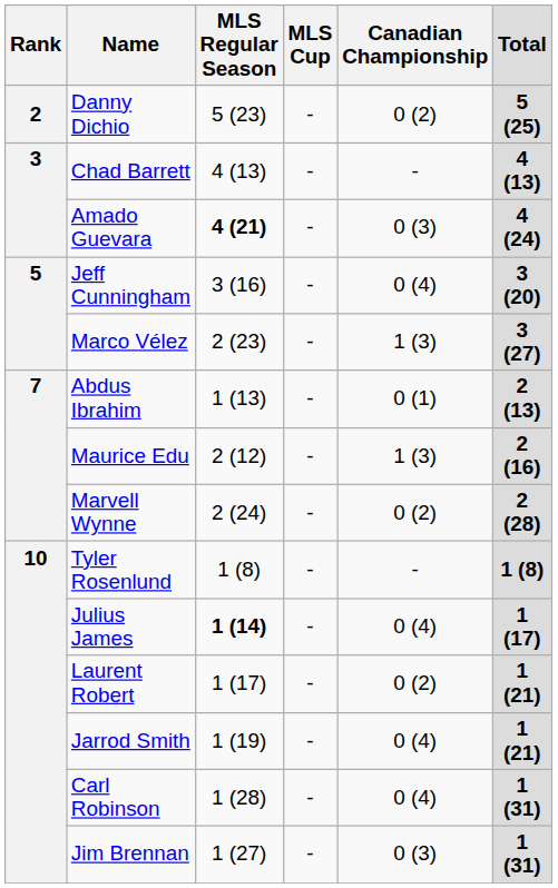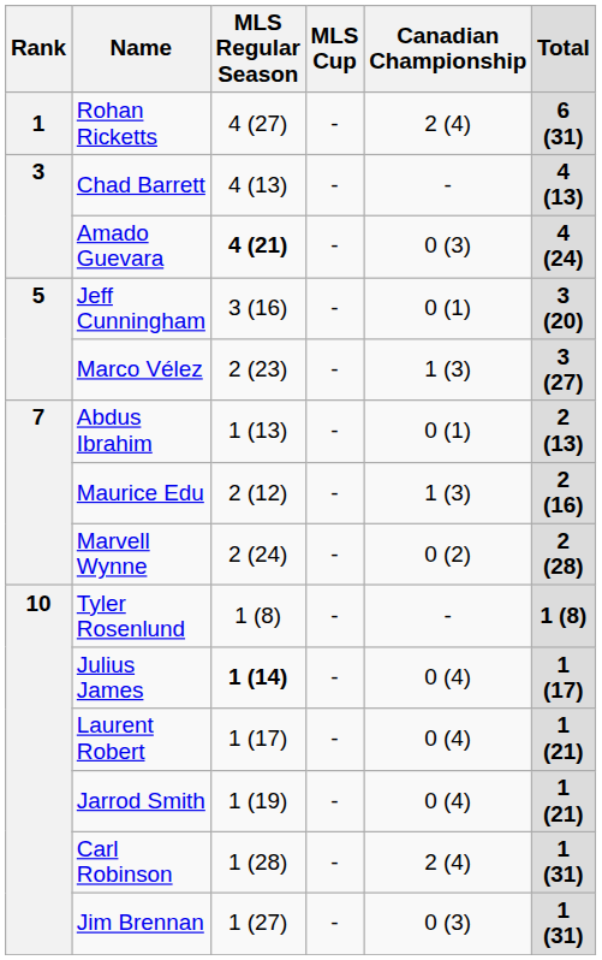 <table class="wikitable" style="text-align: center;" width=60%>
 <tr>
 <th width=3%>Rank</th>
 <th>Name</th>
 <th width=15%>MLS Regular Season</th>
 <th width=15%>MLS Cup</th>
 <th width=15%>Canadian Championship</th>
 <th width=15% style="background: #DCDCDC">Total</th>
 </tr>
 <tr>
-<th>2</th>
-<td style="text-align:left;"> <a href='#'>Danny Dichio</a></td>
-<td>5 (23)</td>
+<th>1</th>
+<td style="text-align:left;"> <a href='#'>Rohan Ricketts</a></td>
+<td>4 (27)</td>
 <td>-</td>
-<td>0 (2)</td>
-<th style="background: #DCDCDC"><strong>5 (25)</strong></th>
+<td>2 (4)</td>
+<th style="background: #DCDCDC"><strong>6 (31)</strong></th>
 </tr>
 <tr>
 <th rowspan="2" valign="top">3</th>
 <td style="text-align:left;"> <a href='#'>Chad Barrett</a></td>
 <td>4 (13)</td>
 <td>-</td>
 <td>-</td>
 <th style="background: #DCDCDC"><strong>4 (13)</strong></th>
 </tr>
 <tr>
 <td style="text-align:left;"> <a href='#'>Amado Guevara</a></td>
 <td><strong>4 (21)</strong></td>
 <td>-</td>
 <td>0 (3)</td>
 <th style="background: #DCDCDC"><strong>4 (24)</strong></th>
 </tr>
 <tr>
 <th rowspan="2" valign="top">5</th>
 <td style="text-align:left;"> <a href='#'>Jeff Cunningham</a></td>
 <td>3 (16)</td>
 <td>-</td>
-<td>0 (4)</td>
+<td>0 (1)</td>
 <th style="background: #DCDCDC"><strong>3 (20)</strong></th>
 </tr>
 <tr>
 <td style="text-align:left;"> <a href='#'>Marco Vélez</a></td>
 <td>2 (23)</td>
 <td>-</td>
 <td>1 (3)</td>
 <th style="background: #DCDCDC"><strong>3 (27)</strong></th>
 </tr>
 <tr>
 <th rowspan="3" valign="top">7</th>
 <td style="text-align:left;"> <a href='#'>Abdus Ibrahim</a></td>
 <td>1 (13)</td>
 <td>-</td>
 <td>0 (1)</td>
 <th style="background: #DCDCDC"><strong>2 (13)</strong></th>
 </tr>
 <tr>
 <td style="text-align:left;"> <a href='#'>Maurice Edu</a></td>
 <td>2 (12)</td>
 <td>-</td>
 <td>1 (3)</td>
 <th style="background: #DCDCDC"><strong>2 (16)</strong></th>
 </tr>
 <tr>
 <td style="text-align:left;"> <a href='#'>Marvell Wynne</a></td>
 <td>2 (24)</td>
 <td>-</td>
 <td>0 (2)</td>
 <th style="background: #DCDCDC"><strong>2 (28)</strong></th>
 </tr>
 <tr>
 <th rowspan="6" valign="top">10</th>
 <td style="text-align:left;"> <a href='#'>Tyler Rosenlund</a></td>
 <td>1 (8)</td>
 <td>-</td>
 <td>-</td>
 <th style="background: #DCDCDC"><strong>1 (8)</strong></th>
 </tr>
 <tr>
 <td style="text-align:left;"> <a href='#'>Julius James</a></td>
 <td><strong>1 (14)</strong></td>
 <td>-</td>
 <td>0 (4)</td>
 <th style="background: #DCDCDC"><strong>1 (17)</strong></th>
 </tr>
 <tr>
 <td style="text-align:left;"> <a href='#'>Laurent Robert</a></td>
 <td>1 (17)</td>
 <td>-</td>
-<td>0 (2)</td>
+<td>0 (4)</td>
 <th style="background: #DCDCDC"><strong>1 (21)</strong></th>
 </tr>
 <tr>
 <td style="text-align:left;"> <a href='#'>Jarrod Smith</a></td>
 <td>1 (19)</td>
 <td>-</td>
 <td>0 (4)</td>
 <th style="background: #DCDCDC"><strong>1 (21)</strong></th>
 </tr>
 <tr>
 <td style="text-align:left;"> <a href='#'>Carl Robinson</a></td>
 <td>1 (28)</td>
 <td>-</td>
-<td>0 (4)</td>
+<td>2 (4)</td>
 <th style="background: #DCDCDC"><strong>1 (31)</strong></th>
 </tr>
 <tr>
 <td style="text-align:left;"> <a href='#'>Jim Brennan</a></td>
 <td>1 (27)</td>
 <td>-</td>
 <td>0 (3)</td>
 <th style="background: #DCDCDC"><strong>1 (31)</strong></th>
 </tr>
 <tr>
 </tr>
 </table>
